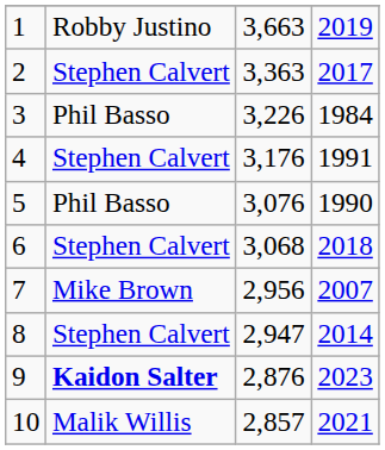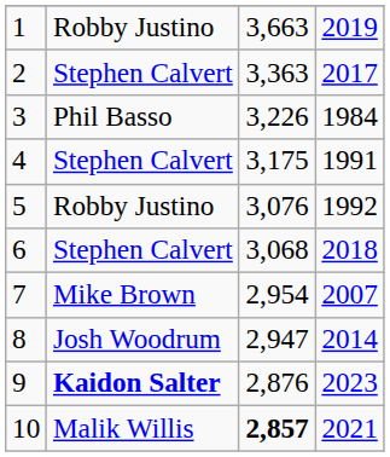 <table class="wikitable">
 <tr>
 </tr>
 <tr>
 <td>1</td>
 <td>Robby Justino</td>
 <td>3,663</td>
 <td><a href='#'>2019</a></td>
 </tr>
 <tr>
 <td>2</td>
 <td><a href='#'>Stephen Calvert</a></td>
 <td>3,363</td>
 <td><a href='#'>2017</a></td>
 </tr>
 <tr>
 <td>3</td>
 <td>Phil Basso</td>
 <td>3,226</td>
 <td>1984</td>
 </tr>
 <tr>
 <td>4</td>
 <td><a href='#'>Stephen Calvert</a></td>
-<td>3,176</td>
+<td>3,175</td>
 <td>1991</td>
 </tr>
 <tr>
 <td>5</td>
-<td>Phil Basso</td>
+<td>Robby Justino</td>
 <td>3,076</td>
-<td>1990</td>
+<td>1992</td>
 </tr>
 <tr>
 <td>6</td>
 <td><a href='#'>Stephen Calvert</a></td>
 <td>3,068</td>
 <td><a href='#'>2018</a></td>
 </tr>
 <tr>
 <td>7</td>
 <td><a href='#'>Mike Brown</a></td>
-<td>2,956</td>
+<td>2,954</td>
 <td><a href='#'>2007</a></td>
 </tr>
 <tr>
 <td>8</td>
-<td><a href='#'>Stephen Calvert</a></td>
+<td><a href='#'>Josh Woodrum</a></td>
 <td>2,947</td>
 <td><a href='#'>2014</a></td>
 </tr>
 <tr>
 <td>9</td>
 <td><strong><a href='#'>Kaidon Salter</a></strong></td>
 <td>2,876</td>
 <td><a href='#'>2023</a></td>
 </tr>
 <tr>
 <td>10</td>
 <td><a href='#'>Malik Willis</a></td>
-<td>2,857</td>
+<td><strong>2,857</strong></td>
 <td><a href='#'>2021</a></td>
 </tr>
 </table>
